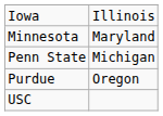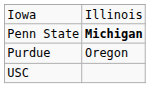 <table class="wikitable">
 <tr>
 </tr>
 <tr>
 <td>Iowa</td>
 <td>Illinois</td>
 </tr>
 <tr>
-<td>Minnesota</td>
-<td>Maryland</td>
-</tr>
-<tr>
 <td>Penn State</td>
-<td>Michigan</td>
+<td><strong>Michigan</strong></td>
 </tr>
 <tr>
 <td>Purdue</td>
 <td>Oregon</td>
 </tr>
 <tr>
 <td>USC</td>
 <td></td>
 </tr>
 </table>
